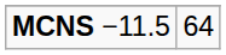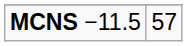 <table class="wikitable">
 <tr align="center">
 </tr>
 <tr align="center">
 <td><strong>MCNS</strong> −11.5</td>
-<td>64</td>
+<td>57</td>
 </tr>
 </table>
